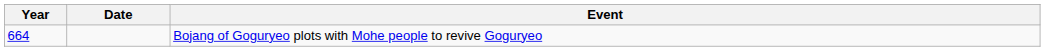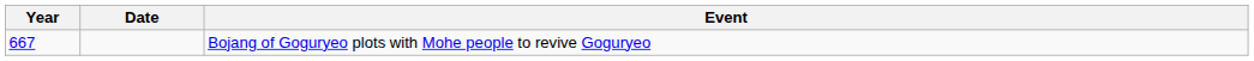 <table class="wikitable" width="100%">
 <tr>
 <th style="width:6%">Year</th>
 <th style="width:10%">Date</th>
 <th>Event</th>
 </tr>
 <tr>
-<td><a href='#'>664</a></td>
+<td><a href='#'>667</a></td>
 <td></td>
 <td><a href='#'>Bojang of Goguryeo</a> plots with <a href='#'>Mohe people</a> to revive <a href='#'>Goguryeo</a></td>
 </tr>
 </table>
